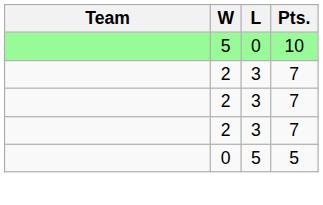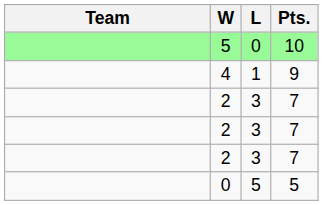 <table class="wikitable" style="text-align:center">
 <tr>
 <th width=180px>Team</th>
 <th width=20px>W</th>
 <th width=20px>L</th>
 <th width=35px>Pts.</th>
 </tr>
 <tr bgcolor="#98fb98">
 <td align=left></td>
 <td>5</td>
 <td>0</td>
 <td>10</td>
+</tr>
+<tr>
+<td align=left></td>
+<td>4</td>
+<td>1</td>
+<td>9</td>
 </tr>
 <tr>
 <td align=left></td>
 <td>2</td>
 <td>3</td>
 <td>7</td>
 </tr>
 <tr>
 <td align=left></td>
 <td>2</td>
 <td>3</td>
 <td>7</td>
 </tr>
 <tr>
 <td align=left></td>
 <td>2</td>
 <td>3</td>
 <td>7</td>
 </tr>
 <tr>
 <td align=left></td>
 <td>0</td>
 <td>5</td>
 <td>5</td>
 </tr>
 </table>
